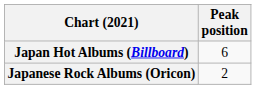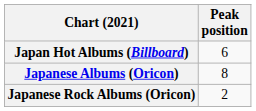 <table class="wikitable sortable plainrowheaders" style="text-align:center">
 <tr>
 <th scope="col">Chart (2021)</th>
 <th scope="col">Peak<br>position</th>
 </tr>
 <tr>
 <th scope="row">Japan Hot Albums (<em><a href='#'>Billboard</a></em>)</th>
 <td>6</td>
 </tr>
 <tr>
+<th scope="row"><a href='#'>Japanese Albums</a> (<a href='#'>Oricon</a>)</th>
+<td>8</td>
+</tr>
+<tr>
 <th scope="row">Japanese Rock Albums (Oricon)</th>
 <td>2</td>
 </tr>
 </table>
